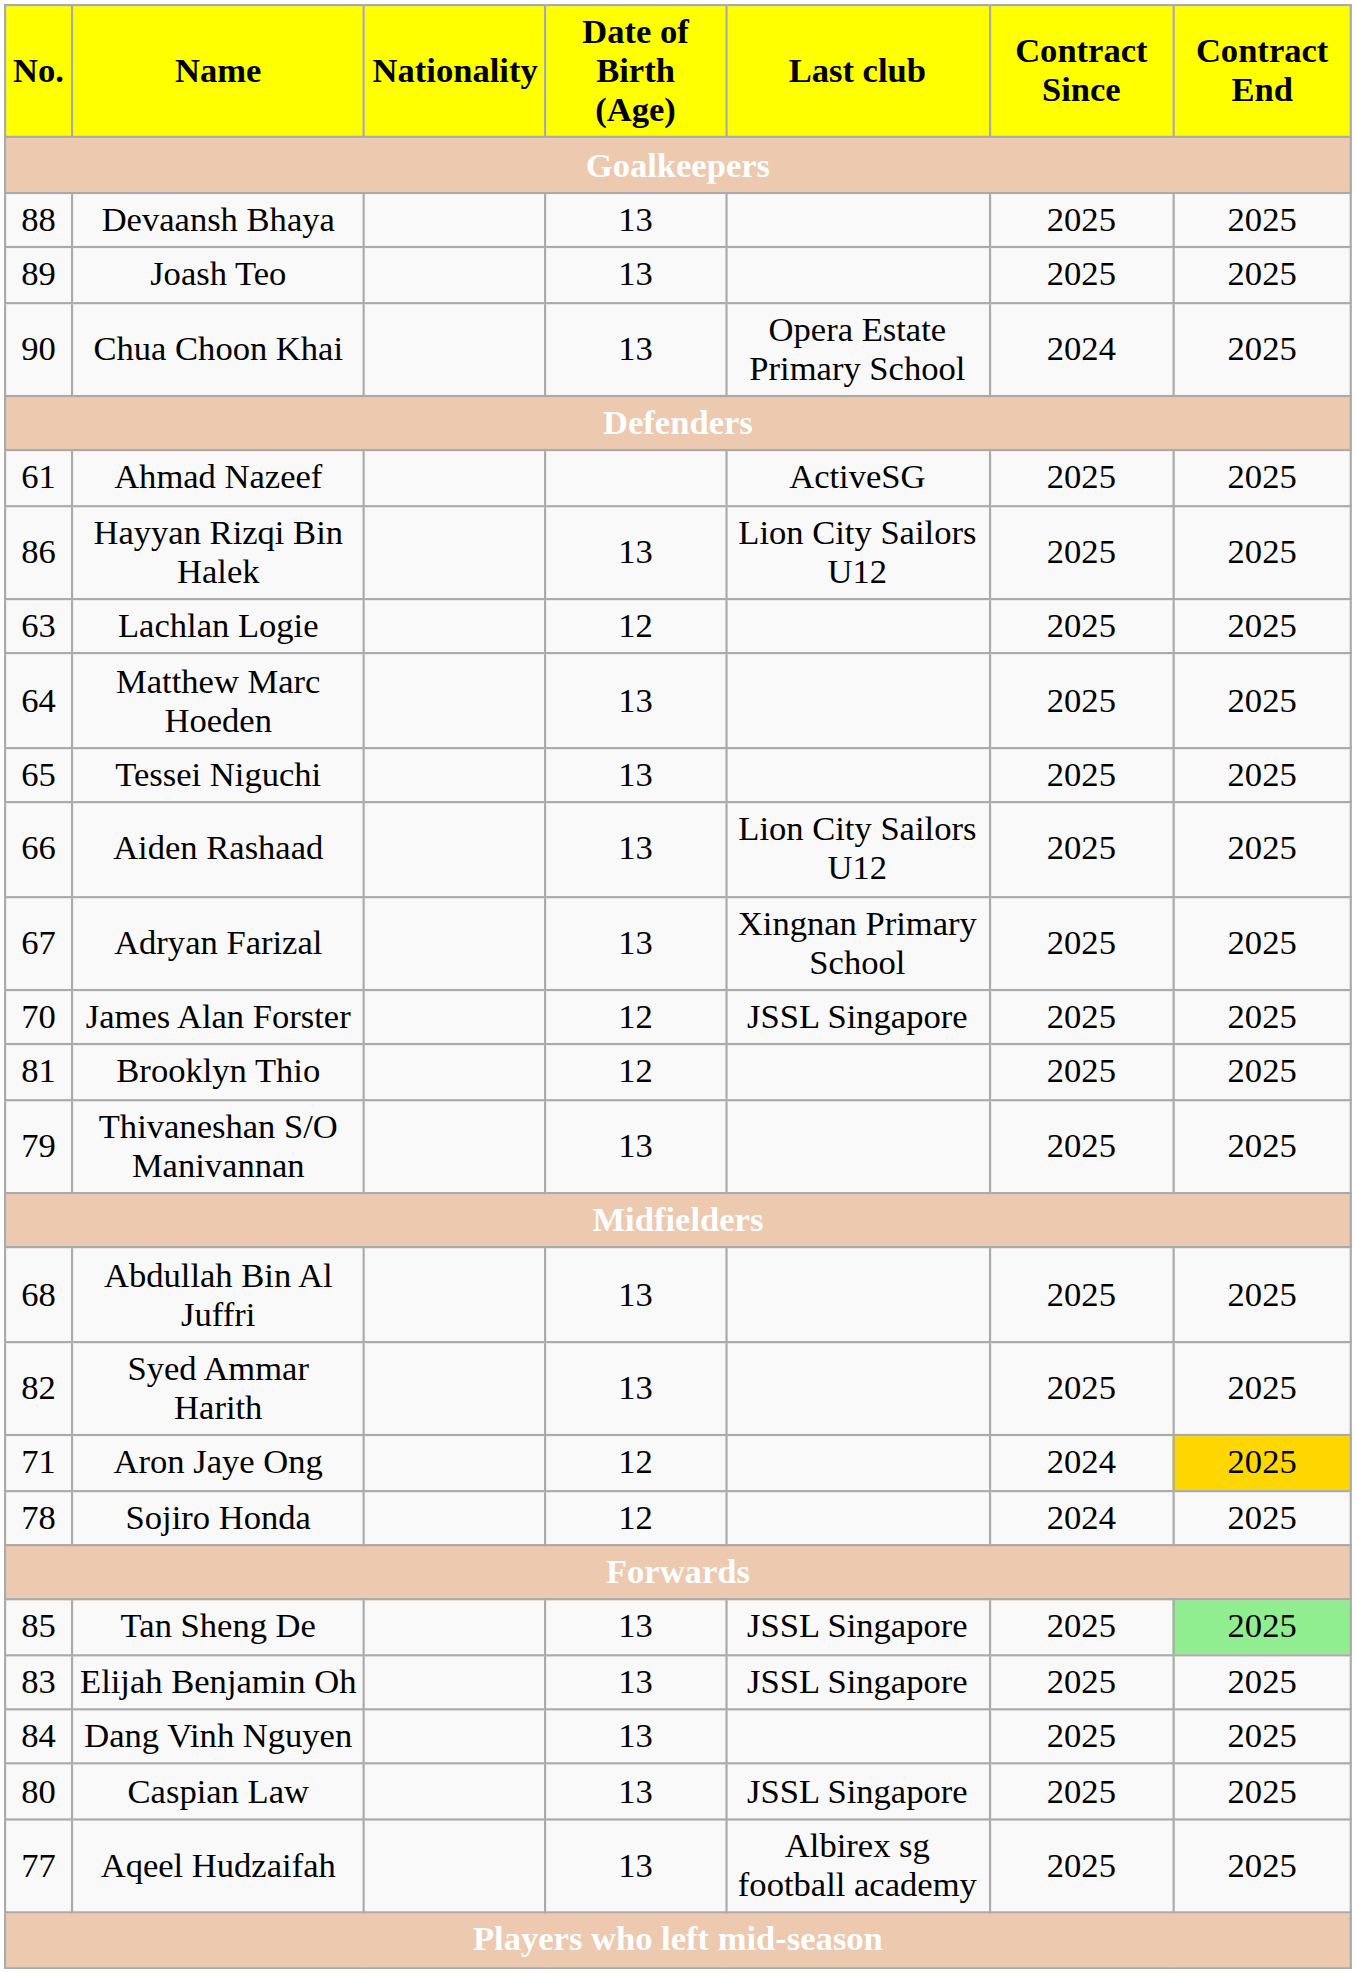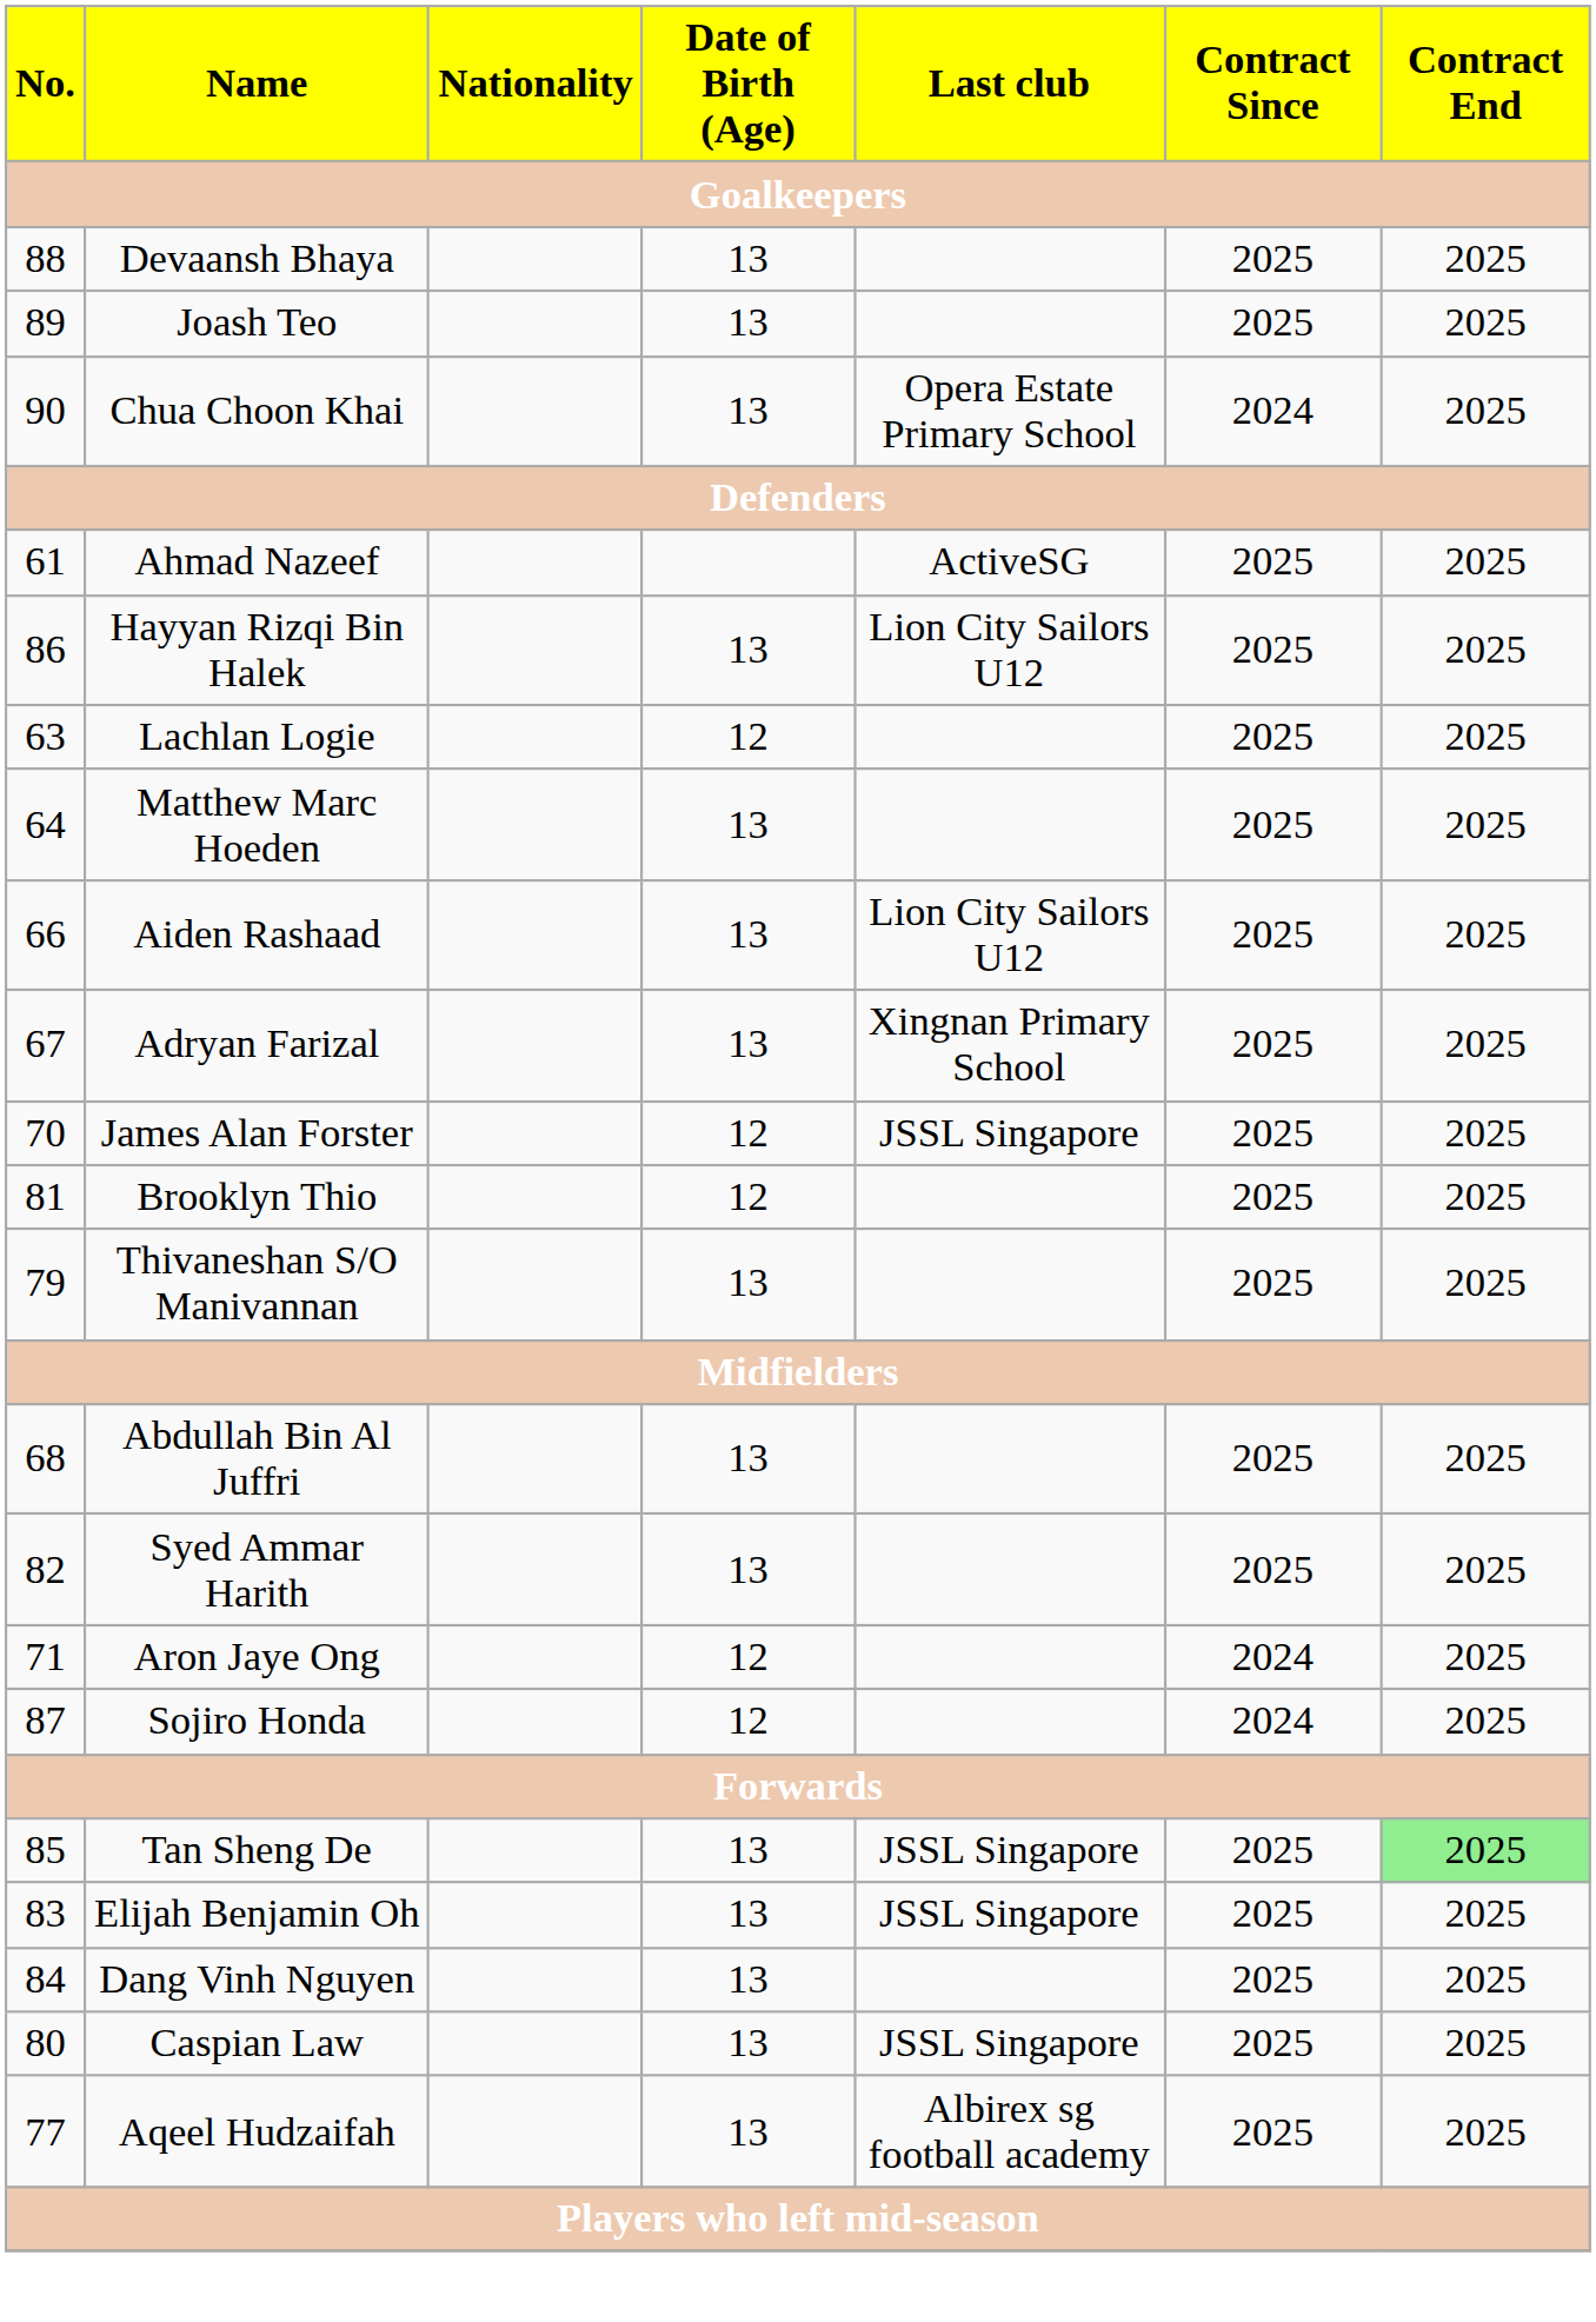 <table class="wikitable" style="text-align:center; font-size:100%; width:100%;">
 <tr>
 <th style="background:#FFFF00; color:black; text-align:center;">No.</th>
 <th style="background:#FFFF00; color:black; text-align:center;">Name</th>
 <th style="background:#FFFF00; color:black; text-align:center;">Nationality</th>
 <th style="background:#FFFF00; color:black; text-align:center;">Date of Birth (Age)</th>
 <th style="background:#FFFF00; color:black; text-align:center;">Last club</th>
 <th style="background:#FFFF00; color:black; text-align:center;">Contract Since</th>
 <th style="background:#FFFF00; color:black; text-align:center;">Contract End</th>
 </tr>
 <tr>
 <th colspan="7" style="background:#EDC9AF; color:white; text-align:center;">Goalkeepers</th>
 </tr>
 <tr>
 <td>88</td>
 <td>Devaansh  Bhaya</td>
 <td></td>
 <td>13</td>
 <td></td>
 <td>2025</td>
 <td>2025</td>
 </tr>
 <tr>
 <td>89</td>
 <td>Joash Teo</td>
 <td></td>
 <td>13</td>
 <td></td>
 <td>2025</td>
 <td>2025</td>
 </tr>
 <tr>
 <td>90</td>
 <td>Chua Choon Khai</td>
 <td></td>
 <td>13</td>
 <td> Opera Estate Primary School</td>
 <td>2024</td>
 <td>2025</td>
 </tr>
 <tr>
 <th colspan="7" style="background:#EDC9AF; color:white; text-align:center;">Defenders</th>
 </tr>
 <tr>
 <td>61</td>
 <td>Ahmad Nazeef</td>
 <td></td>
 <td></td>
 <td> ActiveSG</td>
 <td>2025</td>
 <td>2025</td>
 </tr>
 <tr>
 <td>86</td>
 <td>Hayyan Rizqi Bin Halek</td>
 <td></td>
 <td>13</td>
 <td> Lion City Sailors U12</td>
 <td>2025</td>
 <td>2025</td>
 </tr>
 <tr>
 <td>63</td>
 <td>Lachlan Logie</td>
 <td></td>
 <td>12</td>
 <td></td>
 <td>2025</td>
 <td>2025</td>
 </tr>
 <tr>
 <td>64</td>
 <td>Matthew Marc Hoeden</td>
 <td></td>
 <td>13</td>
 <td></td>
 <td>2025</td>
 <td>2025</td>
 </tr>
 <tr>
-<td>65</td>
-<td>Tessei Niguchi</td>
-<td></td>
-<td>13</td>
-<td></td>
-<td>2025</td>
-<td>2025</td>
-</tr>
-<tr>
 <td>66</td>
 <td>Aiden Rashaad</td>
 <td></td>
 <td>13</td>
 <td> Lion City Sailors U12</td>
 <td>2025</td>
 <td>2025</td>
 </tr>
 <tr>
 <td>67</td>
 <td>Adryan Farizal</td>
 <td></td>
 <td>13</td>
 <td> Xingnan Primary School</td>
 <td>2025</td>
 <td>2025</td>
 </tr>
 <tr>
 <td>70</td>
 <td>James Alan Forster</td>
 <td></td>
 <td>12</td>
 <td> JSSL Singapore</td>
 <td>2025</td>
 <td>2025</td>
 </tr>
 <tr>
 <td>81</td>
 <td>Brooklyn Thio</td>
 <td></td>
 <td>12</td>
 <td></td>
 <td>2025</td>
 <td>2025</td>
 </tr>
 <tr>
 <td>79</td>
 <td>Thivaneshan S/O Manivannan</td>
 <td></td>
 <td>13</td>
 <td></td>
 <td>2025</td>
 <td>2025</td>
 </tr>
 <tr>
 <th colspan="7" style="background:#EDC9AF; color:white; text-align:center;">Midfielders</th>
 </tr>
 <tr>
 <td>68</td>
 <td>Abdullah Bin Al Juffri</td>
 <td></td>
 <td>13</td>
 <td></td>
 <td>2025</td>
 <td>2025</td>
 </tr>
 <tr>
 <td>82</td>
 <td>Syed Ammar Harith</td>
 <td></td>
 <td>13</td>
 <td></td>
 <td>2025</td>
 <td>2025</td>
 </tr>
 <tr>
 <td>71</td>
 <td>Aron Jaye Ong</td>
 <td></td>
 <td>12</td>
 <td></td>
 <td>2024</td>
-<td style="background: gold;">2025</td>
+<td>2025</td>
 </tr>
 <tr>
-<td>78</td>
+<td>87</td>
 <td>Sojiro  Honda</td>
 <td></td>
 <td>12</td>
 <td></td>
 <td>2024</td>
 <td>2025</td>
 </tr>
 <tr>
 <th colspan="7" style="background:#EDC9AF; color:white; text-align:center;">Forwards</th>
 </tr>
 <tr>
 <td>85</td>
 <td>Tan Sheng De</td>
 <td></td>
 <td>13</td>
 <td> JSSL Singapore</td>
 <td>2025</td>
 <td style="background: lightgreen;">2025</td>
 </tr>
 <tr>
 <td>83</td>
 <td>Elijah Benjamin Oh</td>
 <td></td>
 <td>13</td>
 <td> JSSL Singapore</td>
 <td>2025</td>
 <td>2025</td>
 </tr>
 <tr>
 <td>84</td>
 <td>Dang Vinh Nguyen</td>
 <td></td>
 <td>13</td>
 <td></td>
 <td>2025</td>
 <td>2025</td>
 </tr>
 <tr>
 <td>80</td>
 <td>Caspian Law</td>
 <td></td>
 <td>13</td>
 <td> JSSL Singapore</td>
 <td>2025</td>
 <td>2025</td>
 </tr>
 <tr>
 <td>77</td>
 <td>Aqeel Hudzaifah</td>
 <td></td>
 <td>13</td>
 <td>Albirex sg football academy</td>
 <td>2025</td>
 <td>2025</td>
 </tr>
 <tr>
 <th colspan="7" style="background:#EDC9AF; color:white; text-align:center;">Players who left mid-season</th>
 </tr>
 <tr>
 </tr>
 </table>
